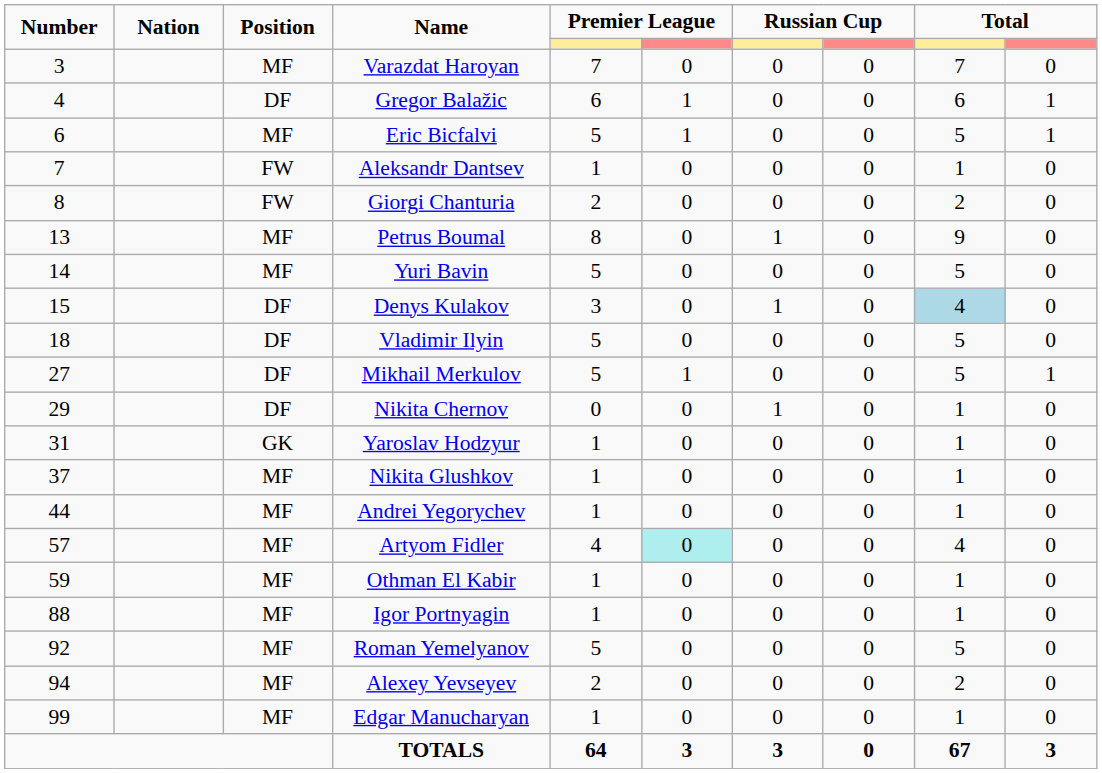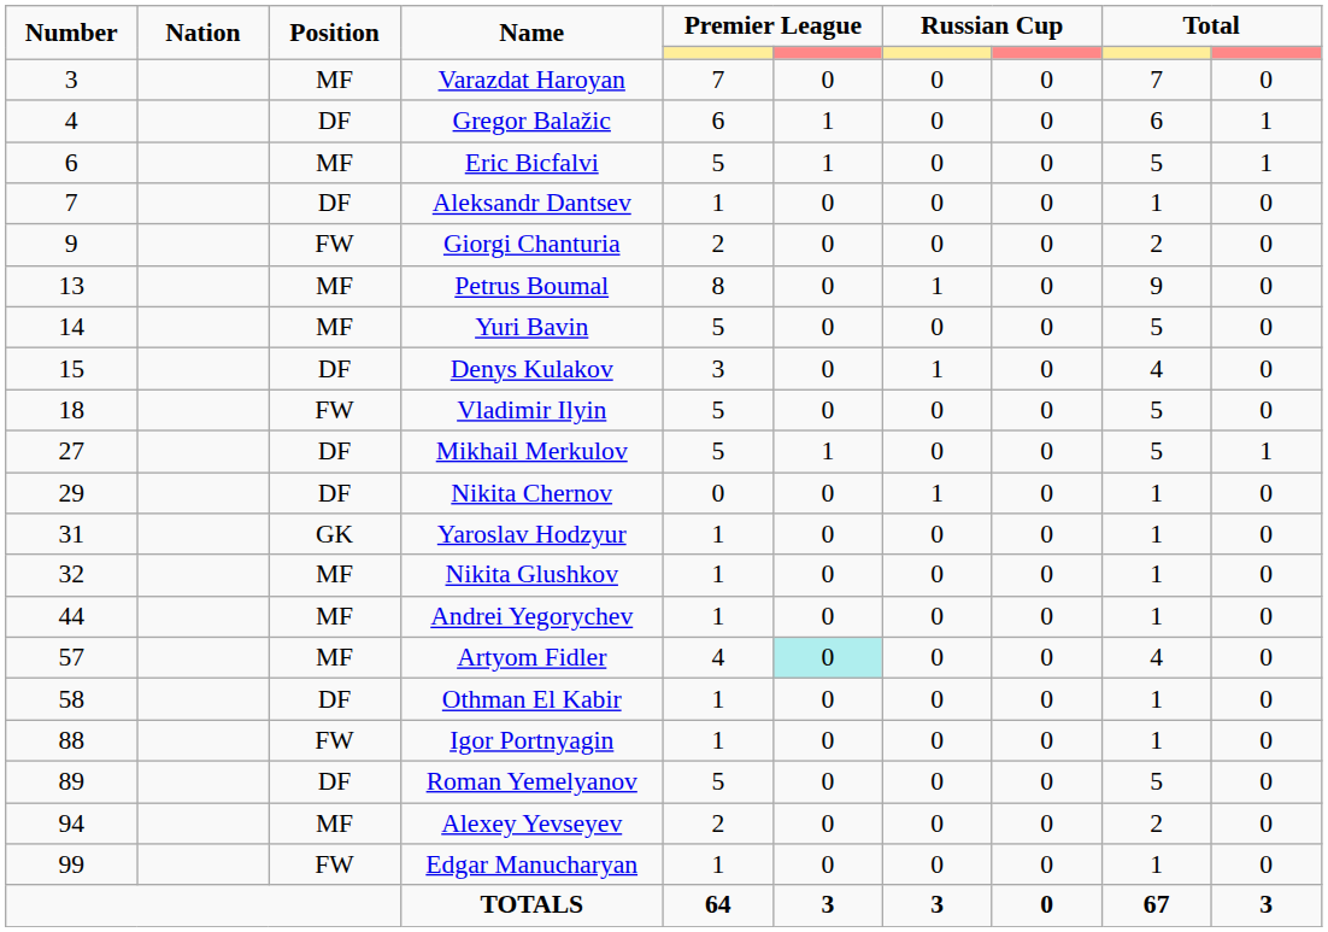 <table class="wikitable" style="font-size: 100%; text-align: center;">
 <tr>
 <td rowspan="2" width="10%" align="center"><strong>Number</strong></td>
 <td rowspan="2" width="10%" align="center"><strong>Nation</strong></td>
 <td rowspan="2" width="10%" align="center"><strong>Position</strong></td>
 <td rowspan="2" width="20%" align="center"><strong>Name</strong></td>
 <td colspan="2" align="center"><strong>Premier League</strong></td>
 <td colspan="2" align="center"><strong>Russian Cup</strong></td>
 <td colspan="2" align="center"><strong>Total</strong></td>
 </tr>
 <tr>
 <th width=60 style="background: #FFEE99"></th>
 <th width=60 style="background: #FF8888"></th>
 <th width=60 style="background: #FFEE99"></th>
 <th width=60 style="background: #FF8888"></th>
 <th width=60 style="background: #FFEE99"></th>
 <th width=60 style="background: #FF8888"></th>
 </tr>
 <tr>
 <td>3</td>
 <td></td>
 <td>MF</td>
 <td><a href='#'>Varazdat Haroyan</a></td>
 <td>7</td>
 <td>0</td>
 <td>0</td>
 <td>0</td>
 <td>7</td>
 <td>0</td>
 </tr>
 <tr>
 <td>4</td>
 <td></td>
 <td>DF</td>
 <td><a href='#'>Gregor Balažic</a></td>
 <td>6</td>
 <td>1</td>
 <td>0</td>
 <td>0</td>
 <td>6</td>
 <td>1</td>
 </tr>
 <tr>
 <td>6</td>
 <td></td>
 <td>MF</td>
 <td><a href='#'>Eric Bicfalvi</a></td>
 <td>5</td>
 <td>1</td>
 <td>0</td>
 <td>0</td>
 <td>5</td>
 <td>1</td>
 </tr>
 <tr>
 <td>7</td>
 <td></td>
-<td>FW</td>
+<td>DF</td>
 <td><a href='#'>Aleksandr Dantsev</a></td>
 <td>1</td>
 <td>0</td>
 <td>0</td>
 <td>0</td>
 <td>1</td>
 <td>0</td>
 </tr>
 <tr>
-<td>8</td>
+<td>9</td>
 <td></td>
 <td>FW</td>
 <td><a href='#'>Giorgi Chanturia</a></td>
 <td>2</td>
 <td>0</td>
 <td>0</td>
 <td>0</td>
 <td>2</td>
 <td>0</td>
 </tr>
 <tr>
 <td>13</td>
 <td></td>
 <td>MF</td>
 <td><a href='#'>Petrus Boumal</a></td>
 <td>8</td>
 <td>0</td>
 <td>1</td>
 <td>0</td>
 <td>9</td>
 <td>0</td>
 </tr>
 <tr>
 <td>14</td>
 <td></td>
 <td>MF</td>
 <td><a href='#'>Yuri Bavin</a></td>
 <td>5</td>
 <td>0</td>
 <td>0</td>
 <td>0</td>
 <td>5</td>
 <td>0</td>
 </tr>
 <tr>
 <td>15</td>
 <td></td>
 <td>DF</td>
 <td><a href='#'>Denys Kulakov</a></td>
 <td>3</td>
 <td>0</td>
 <td>1</td>
 <td>0</td>
-<td style="background: lightblue;">4</td>
+<td>4</td>
 <td>0</td>
 </tr>
 <tr>
 <td>18</td>
 <td></td>
-<td>DF</td>
+<td>FW</td>
 <td><a href='#'>Vladimir Ilyin</a></td>
 <td>5</td>
 <td>0</td>
 <td>0</td>
 <td>0</td>
 <td>5</td>
 <td>0</td>
 </tr>
 <tr>
 <td>27</td>
 <td></td>
 <td>DF</td>
 <td><a href='#'>Mikhail Merkulov</a></td>
 <td>5</td>
 <td>1</td>
 <td>0</td>
 <td>0</td>
 <td>5</td>
 <td>1</td>
 </tr>
 <tr>
 <td>29</td>
 <td></td>
 <td>DF</td>
 <td><a href='#'>Nikita Chernov</a></td>
 <td>0</td>
 <td>0</td>
 <td>1</td>
 <td>0</td>
 <td>1</td>
 <td>0</td>
 </tr>
 <tr>
 <td>31</td>
 <td></td>
 <td>GK</td>
 <td><a href='#'>Yaroslav Hodzyur</a></td>
 <td>1</td>
 <td>0</td>
 <td>0</td>
 <td>0</td>
 <td>1</td>
 <td>0</td>
 </tr>
 <tr>
-<td>37</td>
+<td>32</td>
 <td></td>
 <td>MF</td>
 <td><a href='#'>Nikita Glushkov</a></td>
 <td>1</td>
 <td>0</td>
 <td>0</td>
 <td>0</td>
 <td>1</td>
 <td>0</td>
 </tr>
 <tr>
 <td>44</td>
 <td></td>
 <td>MF</td>
 <td><a href='#'>Andrei Yegorychev</a></td>
 <td>1</td>
 <td>0</td>
 <td>0</td>
 <td>0</td>
 <td>1</td>
 <td>0</td>
 </tr>
 <tr>
 <td>57</td>
 <td></td>
 <td>MF</td>
 <td><a href='#'>Artyom Fidler</a></td>
 <td>4</td>
 <td style="background: paleturquoise;">0</td>
 <td>0</td>
 <td>0</td>
 <td>4</td>
 <td>0</td>
 </tr>
 <tr>
-<td>59</td>
+<td>58</td>
 <td></td>
-<td>MF</td>
+<td>DF</td>
 <td><a href='#'>Othman El Kabir</a></td>
 <td>1</td>
 <td>0</td>
 <td>0</td>
 <td>0</td>
 <td>1</td>
 <td>0</td>
 </tr>
 <tr>
 <td>88</td>
 <td></td>
-<td>MF</td>
+<td>FW</td>
 <td><a href='#'>Igor Portnyagin</a></td>
 <td>1</td>
 <td>0</td>
 <td>0</td>
 <td>0</td>
 <td>1</td>
 <td>0</td>
 </tr>
 <tr>
-<td>92</td>
+<td>89</td>
 <td></td>
-<td>MF</td>
+<td>DF</td>
 <td><a href='#'>Roman Yemelyanov</a></td>
 <td>5</td>
 <td>0</td>
 <td>0</td>
 <td>0</td>
 <td>5</td>
 <td>0</td>
 </tr>
 <tr>
 <td>94</td>
 <td></td>
 <td>MF</td>
 <td><a href='#'>Alexey Yevseyev</a></td>
 <td>2</td>
 <td>0</td>
 <td>0</td>
 <td>0</td>
 <td>2</td>
 <td>0</td>
 </tr>
 <tr>
 <td>99</td>
 <td></td>
-<td>MF</td>
+<td>FW</td>
 <td><a href='#'>Edgar Manucharyan</a></td>
 <td>1</td>
 <td>0</td>
 <td>0</td>
 <td>0</td>
 <td>1</td>
 <td>0</td>
 </tr>
 <tr>
 <td colspan="3"></td>
 <td><strong>TOTALS</strong></td>
 <td><strong>64</strong></td>
 <td><strong>3</strong></td>
 <td><strong>3</strong></td>
 <td><strong>0</strong></td>
 <td><strong>67</strong></td>
 <td><strong>3</strong></td>
 </tr>
 </table>
